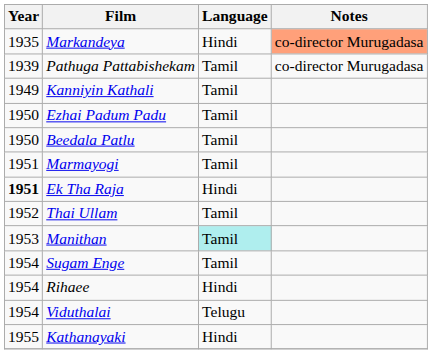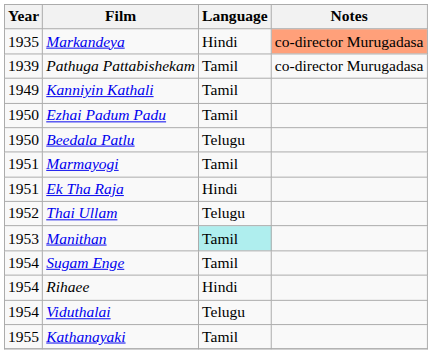 <table class="wikitable">
 <tr>
 <th>Year</th>
 <th>Film</th>
 <th>Language</th>
 <th>Notes</th>
 </tr>
 <tr>
 <td>1935</td>
 <td><em><a href='#'>Markandeya</a></em></td>
 <td>Hindi</td>
 <td style="background: lightsalmon;">co-director Murugadasa</td>
 </tr>
 <tr>
 <td>1939</td>
 <td><em>Pathuga Pattabishekam</em></td>
 <td>Tamil</td>
 <td>co-director Murugadasa</td>
 </tr>
 <tr>
 <td>1949</td>
 <td><em><a href='#'>Kanniyin Kathali</a></em></td>
 <td>Tamil</td>
 <td></td>
 </tr>
 <tr>
 <td>1950</td>
 <td><em><a href='#'>Ezhai Padum Padu</a></em></td>
 <td>Tamil</td>
 <td></td>
 </tr>
 <tr>
 <td>1950</td>
 <td><em><a href='#'>Beedala Patlu</a></em></td>
-<td>Tamil</td>
+<td>Telugu</td>
 <td></td>
 </tr>
 <tr>
 <td>1951</td>
 <td><em><a href='#'>Marmayogi</a></em></td>
 <td>Tamil</td>
 <td></td>
 </tr>
 <tr>
-<td><strong>1951</strong></td>
+<td>1951</td>
 <td><em><a href='#'>Ek Tha Raja</a></em></td>
 <td>Hindi</td>
 <td></td>
 </tr>
 <tr>
 <td>1952</td>
 <td><em><a href='#'>Thai Ullam</a></em></td>
-<td>Tamil</td>
+<td>Telugu</td>
 <td></td>
 </tr>
 <tr>
 <td>1953</td>
 <td><em><a href='#'>Manithan</a></em></td>
 <td style="background: paleturquoise;">Tamil</td>
 <td></td>
 </tr>
 <tr>
 <td>1954</td>
 <td><em><a href='#'>Sugam Enge</a></em></td>
 <td>Tamil</td>
 <td></td>
 </tr>
 <tr>
 <td>1954</td>
 <td><em>Rihaee</em></td>
 <td>Hindi</td>
 <td></td>
 </tr>
 <tr>
 <td>1954</td>
 <td><em><a href='#'>Viduthalai</a></em></td>
 <td>Telugu</td>
 <td></td>
 </tr>
 <tr>
 <td>1955</td>
 <td><em><a href='#'>Kathanayaki</a></em></td>
-<td>Hindi</td>
+<td>Tamil</td>
 <td></td>
 </tr>
 <tr>
 </tr>
 </table>
